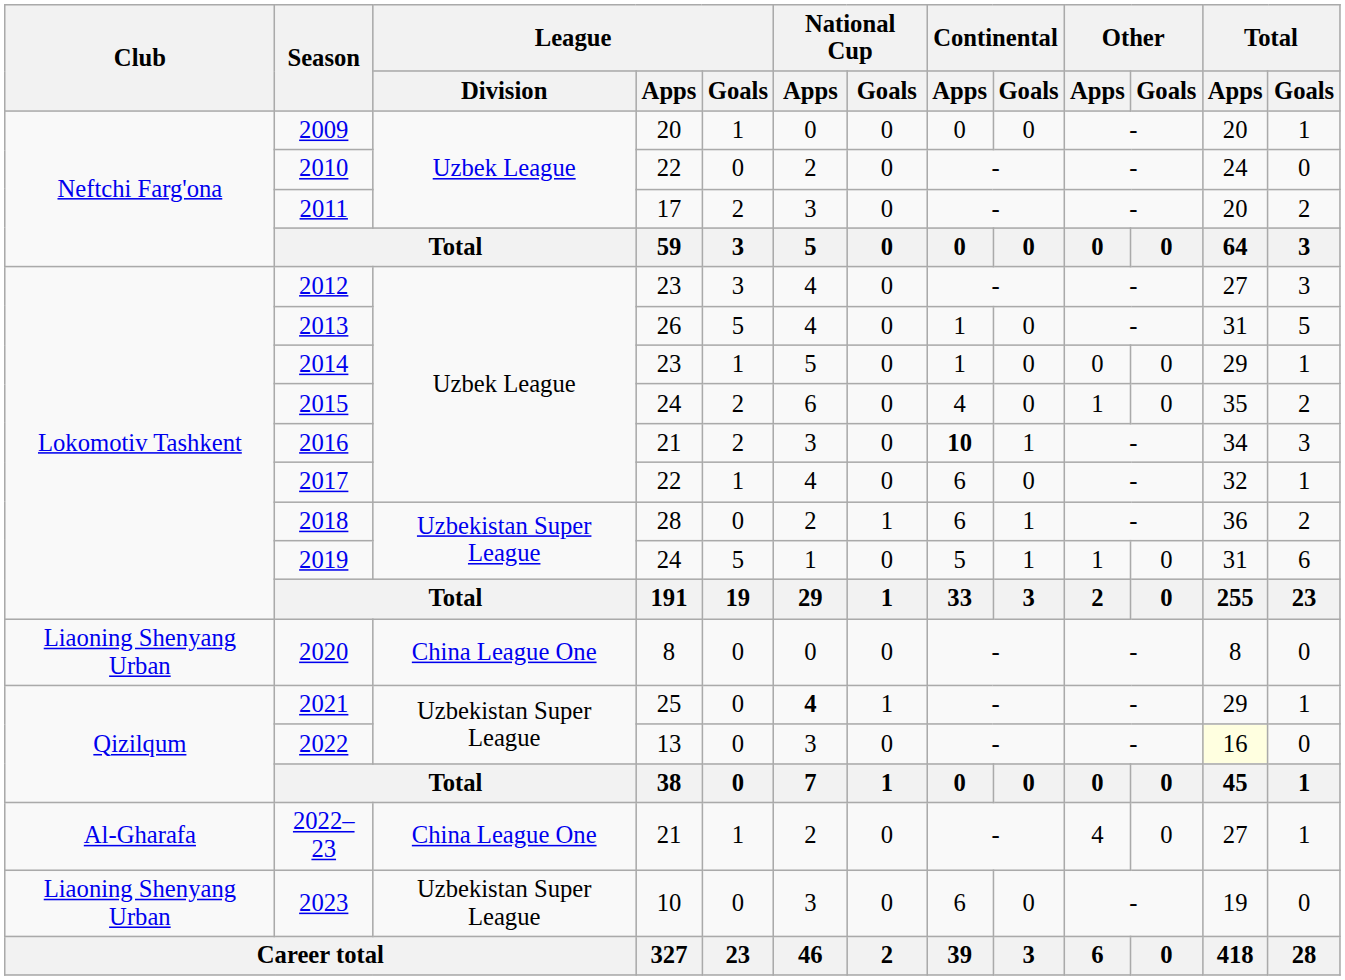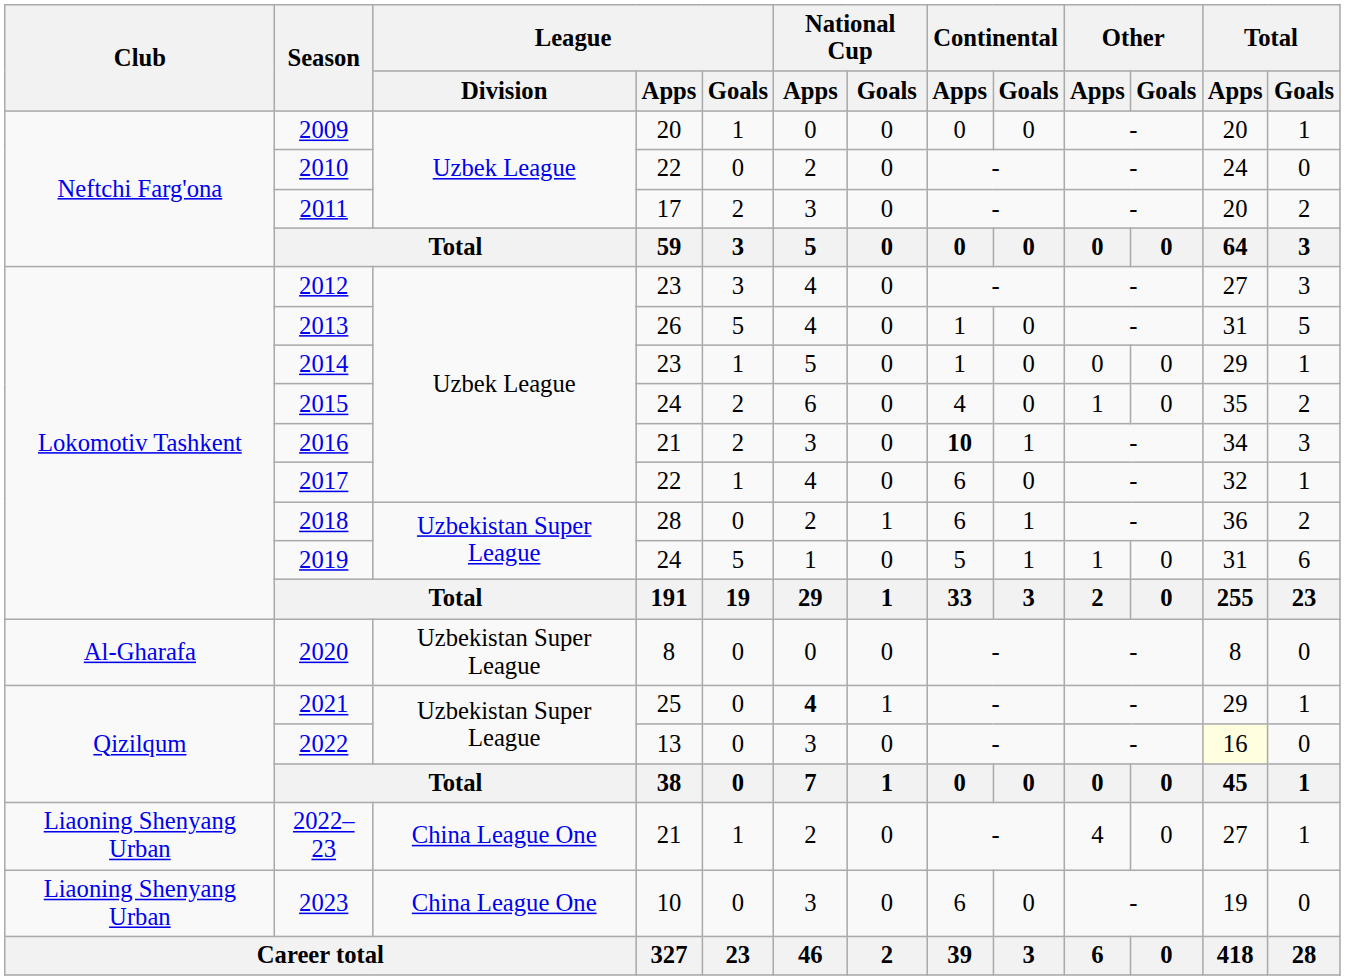 <table class="wikitable" style="text-align: center">
 <tr>
 <th rowspan="2">Club</th>
 <th rowspan="2">Season</th>
 <th colspan="3">League</th>
 <th colspan="2">National Cup</th>
 <th colspan="2">Continental</th>
 <th colspan="2">Other</th>
 <th colspan="2">Total</th>
 </tr>
 <tr>
 <th>Division</th>
 <th>Apps</th>
 <th>Goals</th>
 <th>Apps</th>
 <th>Goals</th>
 <th>Apps</th>
 <th>Goals</th>
 <th>Apps</th>
 <th>Goals</th>
 <th>Apps</th>
 <th>Goals</th>
 </tr>
 <tr>
 <td rowspan=4><a href='#'>Neftchi Farg'ona</a></td>
 <td><a href='#'>2009</a></td>
 <td rowspan=3><a href='#'>Uzbek League</a></td>
 <td>20</td>
 <td>1</td>
 <td>0</td>
 <td>0</td>
 <td>0</td>
 <td>0</td>
 <td colspan="2">-</td>
 <td>20</td>
 <td>1</td>
 </tr>
 <tr>
 <td><a href='#'>2010</a></td>
 <td>22</td>
 <td>0</td>
 <td>2</td>
 <td>0</td>
 <td colspan="2">-</td>
 <td colspan="2">-</td>
 <td>24</td>
 <td>0</td>
 </tr>
 <tr>
 <td><a href='#'>2011</a></td>
 <td>17</td>
 <td>2</td>
 <td>3</td>
 <td>0</td>
 <td colspan="2">-</td>
 <td colspan="2">-</td>
 <td>20</td>
 <td>2</td>
 </tr>
 <tr>
 <th colspan=2>Total</th>
 <th>59</th>
 <th>3</th>
 <th>5</th>
 <th>0</th>
 <th>0</th>
 <th>0</th>
 <th>0</th>
 <th>0</th>
 <th>64</th>
 <th>3</th>
 </tr>
 <tr>
 <td rowspan=9><a href='#'>Lokomotiv Tashkent</a></td>
 <td><a href='#'>2012</a></td>
 <td rowspan=6>Uzbek League</td>
 <td>23</td>
 <td>3</td>
 <td>4</td>
 <td>0</td>
 <td colspan="2">-</td>
 <td colspan="2">-</td>
 <td>27</td>
 <td>3</td>
 </tr>
 <tr>
 <td><a href='#'>2013</a></td>
 <td>26</td>
 <td>5</td>
 <td>4</td>
 <td>0</td>
 <td>1</td>
 <td>0</td>
 <td colspan="2">-</td>
 <td>31</td>
 <td>5</td>
 </tr>
 <tr>
 <td><a href='#'>2014</a></td>
 <td>23</td>
 <td>1</td>
 <td>5</td>
 <td>0</td>
 <td>1</td>
 <td>0</td>
 <td>0</td>
 <td>0</td>
 <td>29</td>
 <td>1</td>
 </tr>
 <tr>
 <td><a href='#'>2015</a></td>
 <td>24</td>
 <td>2</td>
 <td>6</td>
 <td>0</td>
 <td>4</td>
 <td>0</td>
 <td>1</td>
 <td>0</td>
 <td>35</td>
 <td>2</td>
 </tr>
 <tr>
 <td><a href='#'>2016</a></td>
 <td>21</td>
 <td>2</td>
 <td>3</td>
 <td>0</td>
 <td><strong>10</strong></td>
 <td>1</td>
 <td colspan="2">-</td>
 <td>34</td>
 <td>3</td>
 </tr>
 <tr>
 <td><a href='#'>2017</a></td>
 <td>22</td>
 <td>1</td>
 <td>4</td>
 <td>0</td>
 <td>6</td>
 <td>0</td>
 <td colspan="2">-</td>
 <td>32</td>
 <td>1</td>
 </tr>
 <tr>
 <td><a href='#'>2018</a></td>
 <td rowspan=2><a href='#'>Uzbekistan Super League</a></td>
 <td>28</td>
 <td>0</td>
 <td>2</td>
 <td>1</td>
 <td>6</td>
 <td>1</td>
 <td colspan="2">-</td>
 <td>36</td>
 <td>2</td>
 </tr>
 <tr>
 <td><a href='#'>2019</a></td>
 <td>24</td>
 <td>5</td>
 <td>1</td>
 <td>0</td>
 <td>5</td>
 <td>1</td>
 <td>1</td>
 <td>0</td>
 <td>31</td>
 <td>6</td>
 </tr>
 <tr>
 <th colspan=2>Total</th>
 <th>191</th>
 <th>19</th>
 <th>29</th>
 <th>1</th>
 <th>33</th>
 <th>3</th>
 <th>2</th>
 <th>0</th>
 <th>255</th>
 <th>23</th>
 </tr>
 <tr>
-<td><a href='#'>Liaoning Shenyang Urban</a></td>
+<td><a href='#'>Al-Gharafa</a></td>
 <td><a href='#'>2020</a></td>
-<td><a href='#'>China League One</a></td>
+<td>Uzbekistan Super League</td>
 <td>8</td>
 <td>0</td>
 <td>0</td>
 <td>0</td>
 <td colspan="2">-</td>
 <td colspan="2">-</td>
 <td>8</td>
 <td>0</td>
 </tr>
 <tr>
 <td rowspan=3><a href='#'>Qizilqum</a></td>
 <td><a href='#'>2021</a></td>
 <td rowspan=2>Uzbekistan Super League</td>
 <td>25</td>
 <td>0</td>
 <td><strong>4</strong></td>
 <td>1</td>
 <td colspan="2">-</td>
 <td colspan="2">-</td>
 <td>29</td>
 <td>1</td>
 </tr>
 <tr>
 <td><a href='#'>2022</a></td>
 <td>13</td>
 <td>0</td>
 <td>3</td>
 <td>0</td>
 <td colspan="2">-</td>
 <td colspan="2">-</td>
 <td style="background: lightyellow;">16</td>
 <td>0</td>
 </tr>
 <tr>
 <th colspan=2>Total</th>
 <th>38</th>
 <th>0</th>
 <th>7</th>
 <th>1</th>
 <th>0</th>
 <th>0</th>
 <th>0</th>
 <th>0</th>
 <th>45</th>
 <th>1</th>
 </tr>
 <tr>
-<td><a href='#'>Al-Gharafa</a></td>
+<td><a href='#'>Liaoning Shenyang Urban</a></td>
 <td><a href='#'>2022–23</a></td>
 <td><a href='#'>China League One</a></td>
 <td>21</td>
 <td>1</td>
 <td>2</td>
 <td>0</td>
 <td colspan="2">-</td>
 <td>4</td>
 <td>0</td>
 <td>27</td>
 <td>1</td>
 </tr>
 <tr>
 <td><a href='#'>Liaoning Shenyang Urban</a></td>
 <td><a href='#'>2023</a></td>
-<td>Uzbekistan Super League</td>
+<td><a href='#'>China League One</a></td>
 <td>10</td>
 <td>0</td>
 <td>3</td>
 <td>0</td>
 <td>6</td>
 <td>0</td>
 <td colspan="2">-</td>
 <td>19</td>
 <td>0</td>
 </tr>
 <tr>
 <th colspan=3>Career total</th>
 <th>327</th>
 <th>23</th>
 <th>46</th>
 <th>2</th>
 <th>39</th>
 <th>3</th>
 <th>6</th>
 <th>0</th>
 <th>418</th>
 <th>28</th>
 </tr>
 </table>
